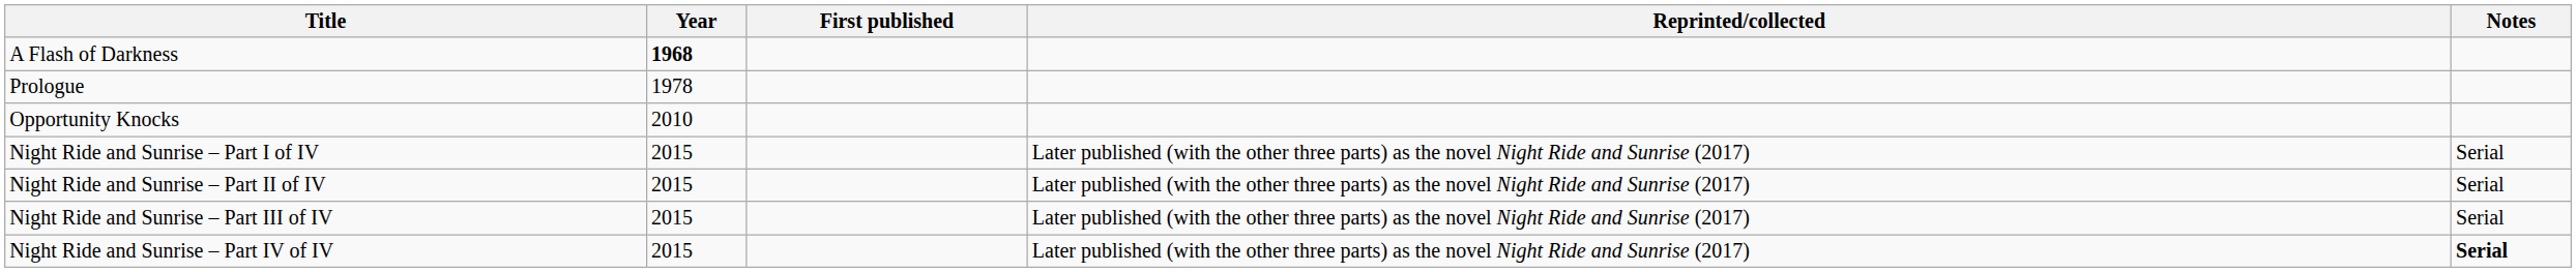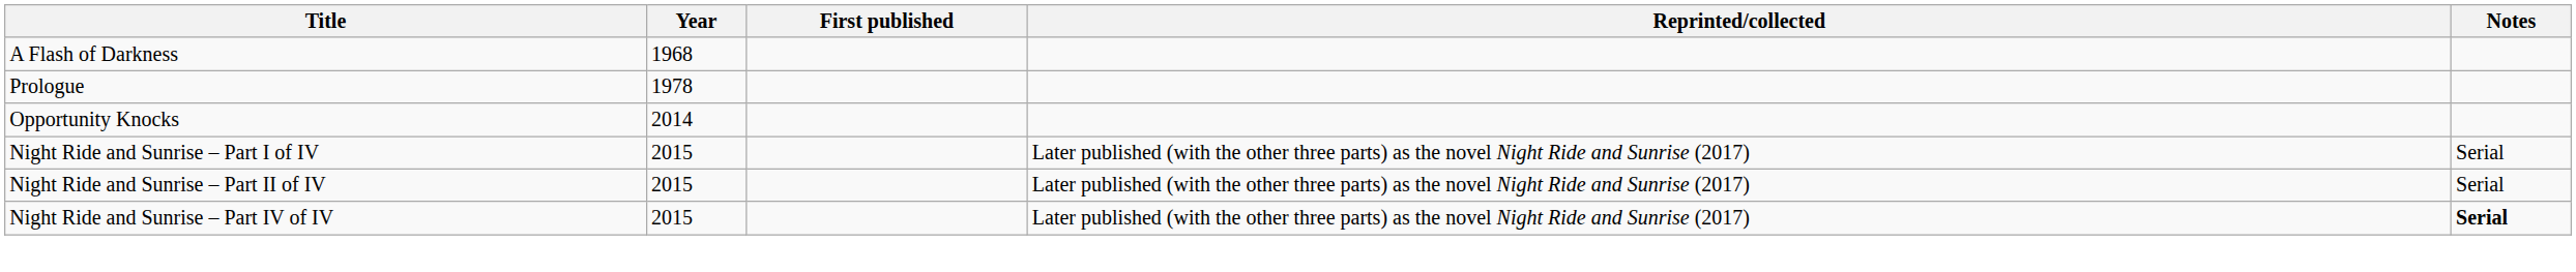 <table class='wikitable sortable' width='100%'>
 <tr>
 <th width=25%>Title</th>
 <th>Year</th>
 <th>First published</th>
 <th>Reprinted/collected</th>
 <th>Notes</th>
 </tr>
 <tr>
 <td data-sort-value="Flash of Darkness">A Flash of Darkness</td>
-<td><strong>1968</strong></td>
+<td>1968</td>
 <td></td>
 <td></td>
 <td></td>
 </tr>
 <tr>
 <td>Prologue</td>
 <td>1978</td>
 <td></td>
 <td></td>
 <td></td>
 </tr>
 <tr>
 <td>Opportunity Knocks</td>
-<td>2010</td>
+<td>2014</td>
 <td></td>
 <td></td>
 <td></td>
 </tr>
 <tr>
 <td>Night Ride and Sunrise – Part I of IV</td>
 <td>2015</td>
 <td></td>
 <td>Later published (with the other three parts) as the novel <em>Night Ride and Sunrise</em> (2017)</td>
 <td>Serial</td>
 </tr>
 <tr>
 <td>Night Ride and Sunrise – Part II of IV</td>
 <td>2015</td>
 <td></td>
 <td>Later published (with the other three parts) as the novel <em>Night Ride and Sunrise</em> (2017)</td>
 <td>Serial</td>
 </tr>
 <tr>
-<td>Night Ride and Sunrise – Part III of IV</td>
-<td>2015</td>
-<td></td>
-<td>Later published (with the other three parts) as the novel <em>Night Ride and Sunrise</em> (2017)</td>
-<td>Serial</td>
-</tr>
-<tr>
 <td>Night Ride and Sunrise – Part IV of IV</td>
 <td>2015</td>
 <td></td>
 <td>Later published (with the other three parts) as the novel <em>Night Ride and Sunrise</em> (2017)</td>
 <td><strong>Serial</strong></td>
 </tr>
 </table>
